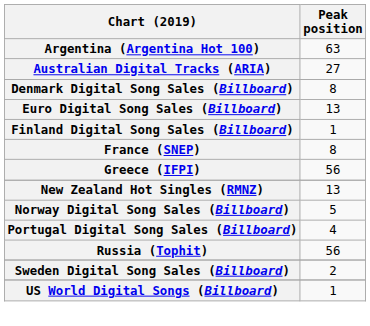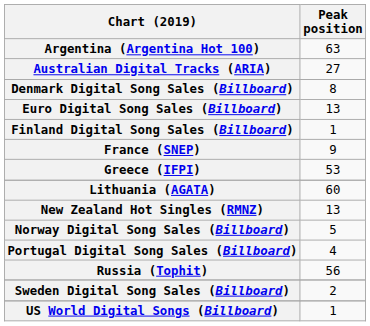 <table class="wikitable sortable plainrowheaders" style="text-align:center">
 <tr>
 <th scope="col">Chart (2019)</th>
 <th scope="col">Peak<br>position</th>
 </tr>
 <tr>
 <th scope="row">Argentina (<a href='#'>Argentina Hot 100</a>)</th>
 <td>63</td>
 </tr>
 <tr>
 <th scope="row"><a href='#'>Australian Digital Tracks</a> (<a href='#'>ARIA</a>)</th>
 <td>27</td>
 </tr>
 <tr>
 </tr>
 <tr>
 <th scope="row">Denmark Digital Song Sales (<em><a href='#'>Billboard</a></em>)</th>
 <td>8</td>
 </tr>
 <tr>
 <th scope="row">Euro Digital Song Sales (<em><a href='#'>Billboard</a></em>)</th>
 <td>13</td>
 </tr>
 <tr>
 <th scope="row">Finland Digital Song Sales (<em><a href='#'>Billboard</a></em>)</th>
 <td>1</td>
 </tr>
 <tr>
 <th scope="row">France (<a href='#'>SNEP</a>)</th>
-<td>8</td>
+<td>9</td>
 </tr>
 <tr>
 <th scope="row">Greece (<a href='#'>IFPI</a>)</th>
-<td>56</td>
+<td>53</td>
 </tr>
 <tr>
 </tr>
 <tr>
+</tr>
+<tr>
+<th scope="row">Lithuania (<a href='#'>AGATA</a>)</th>
+<td>60</td>
 </tr>
 <tr>
 <th scope="row">New Zealand Hot Singles (<a href='#'>RMNZ</a>)</th>
 <td>13</td>
 </tr>
 <tr>
 <th scope="row">Norway Digital Song Sales (<em><a href='#'>Billboard</a></em>)</th>
 <td>5</td>
 </tr>
 <tr>
 <th scope="row">Portugal Digital Song Sales (<em><a href='#'>Billboard</a></em>)</th>
 <td>4</td>
 </tr>
 <tr>
 <th scope="row">Russia (<a href='#'>Tophit</a>)</th>
 <td>56</td>
 </tr>
 <tr>
 </tr>
 <tr>
 <th scope="row">Sweden Digital Song Sales (<em><a href='#'>Billboard</a></em>)</th>
 <td>2</td>
 </tr>
 <tr>
 </tr>
 <tr>
 </tr>
 <tr>
 <th scope="row">US <a href='#'>World Digital Songs</a> (<em><a href='#'>Billboard</a></em>)</th>
 <td>1</td>
 </tr>
 </table>
